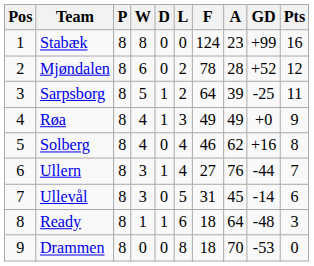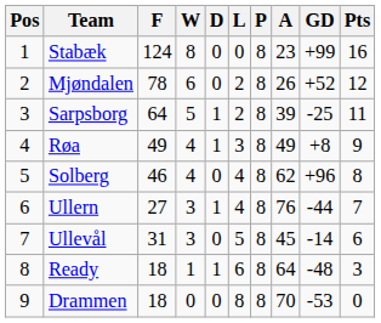 <table class="wikitable sortable" style="text-align: center;">
 <tr>
 <th>Pos</th>
 <th>Team</th>
-<th>P</th>
+<th>F</th>
 <th>W</th>
 <th>D</th>
 <th>L</th>
-<th>F</th>
+<th>P</th>
 <th>A</th>
 <th>GD</th>
 <th>Pts</th>
 </tr>
 <tr>
 <td>1</td>
 <td align="left"><a href='#'>Stabæk</a></td>
-<td>8</td>
+<td>124</td>
 <td>8</td>
 <td>0</td>
 <td>0</td>
-<td>124</td>
+<td>8</td>
 <td>23</td>
 <td>+99</td>
 <td>16</td>
 </tr>
 <tr>
 <td>2</td>
 <td align="left"><a href='#'>Mjøndalen</a></td>
-<td>8</td>
+<td>78</td>
 <td>6</td>
 <td>0</td>
 <td>2</td>
-<td>78</td>
-<td>28</td>
+<td>8</td>
+<td>26</td>
 <td>+52</td>
 <td>12</td>
 </tr>
 <tr>
 <td>3</td>
 <td align="left"><a href='#'>Sarpsborg</a></td>
-<td>8</td>
+<td>64</td>
 <td>5</td>
 <td>1</td>
 <td>2</td>
-<td>64</td>
+<td>8</td>
 <td>39</td>
 <td>-25</td>
 <td>11</td>
 </tr>
 <tr>
 <td>4</td>
 <td align="left"><a href='#'>Røa</a></td>
-<td>8</td>
+<td>49</td>
 <td>4</td>
 <td>1</td>
 <td>3</td>
+<td>8</td>
 <td>49</td>
-<td>49</td>
-<td>+0</td>
+<td>+8</td>
 <td>9</td>
 </tr>
 <tr>
 <td>5</td>
 <td align="left"><a href='#'>Solberg</a></td>
-<td>8</td>
+<td>46</td>
 <td>4</td>
 <td>0</td>
 <td>4</td>
-<td>46</td>
+<td>8</td>
 <td>62</td>
-<td>+16</td>
+<td>+96</td>
 <td>8</td>
 </tr>
 <tr>
 <td>6</td>
 <td align="left"><a href='#'>Ullern</a></td>
-<td>8</td>
+<td>27</td>
 <td>3</td>
 <td>1</td>
 <td>4</td>
-<td>27</td>
+<td>8</td>
 <td>76</td>
 <td>-44</td>
 <td>7</td>
 </tr>
 <tr>
 <td>7</td>
 <td align="left"><a href='#'>Ullevål</a></td>
-<td>8</td>
+<td>31</td>
 <td>3</td>
 <td>0</td>
 <td>5</td>
-<td>31</td>
+<td>8</td>
 <td>45</td>
 <td>-14</td>
 <td>6</td>
 </tr>
 <tr>
 <td>8</td>
 <td align="left"><a href='#'>Ready</a></td>
-<td>8</td>
+<td>18</td>
 <td>1</td>
 <td>1</td>
 <td>6</td>
-<td>18</td>
+<td>8</td>
 <td>64</td>
 <td>-48</td>
 <td>3</td>
 </tr>
 <tr>
 <td>9</td>
 <td align="left"><a href='#'>Drammen</a></td>
-<td>8</td>
+<td>18</td>
 <td>0</td>
 <td>0</td>
 <td>8</td>
-<td>18</td>
+<td>8</td>
 <td>70</td>
 <td>-53</td>
 <td>0</td>
 </tr>
 </table>
